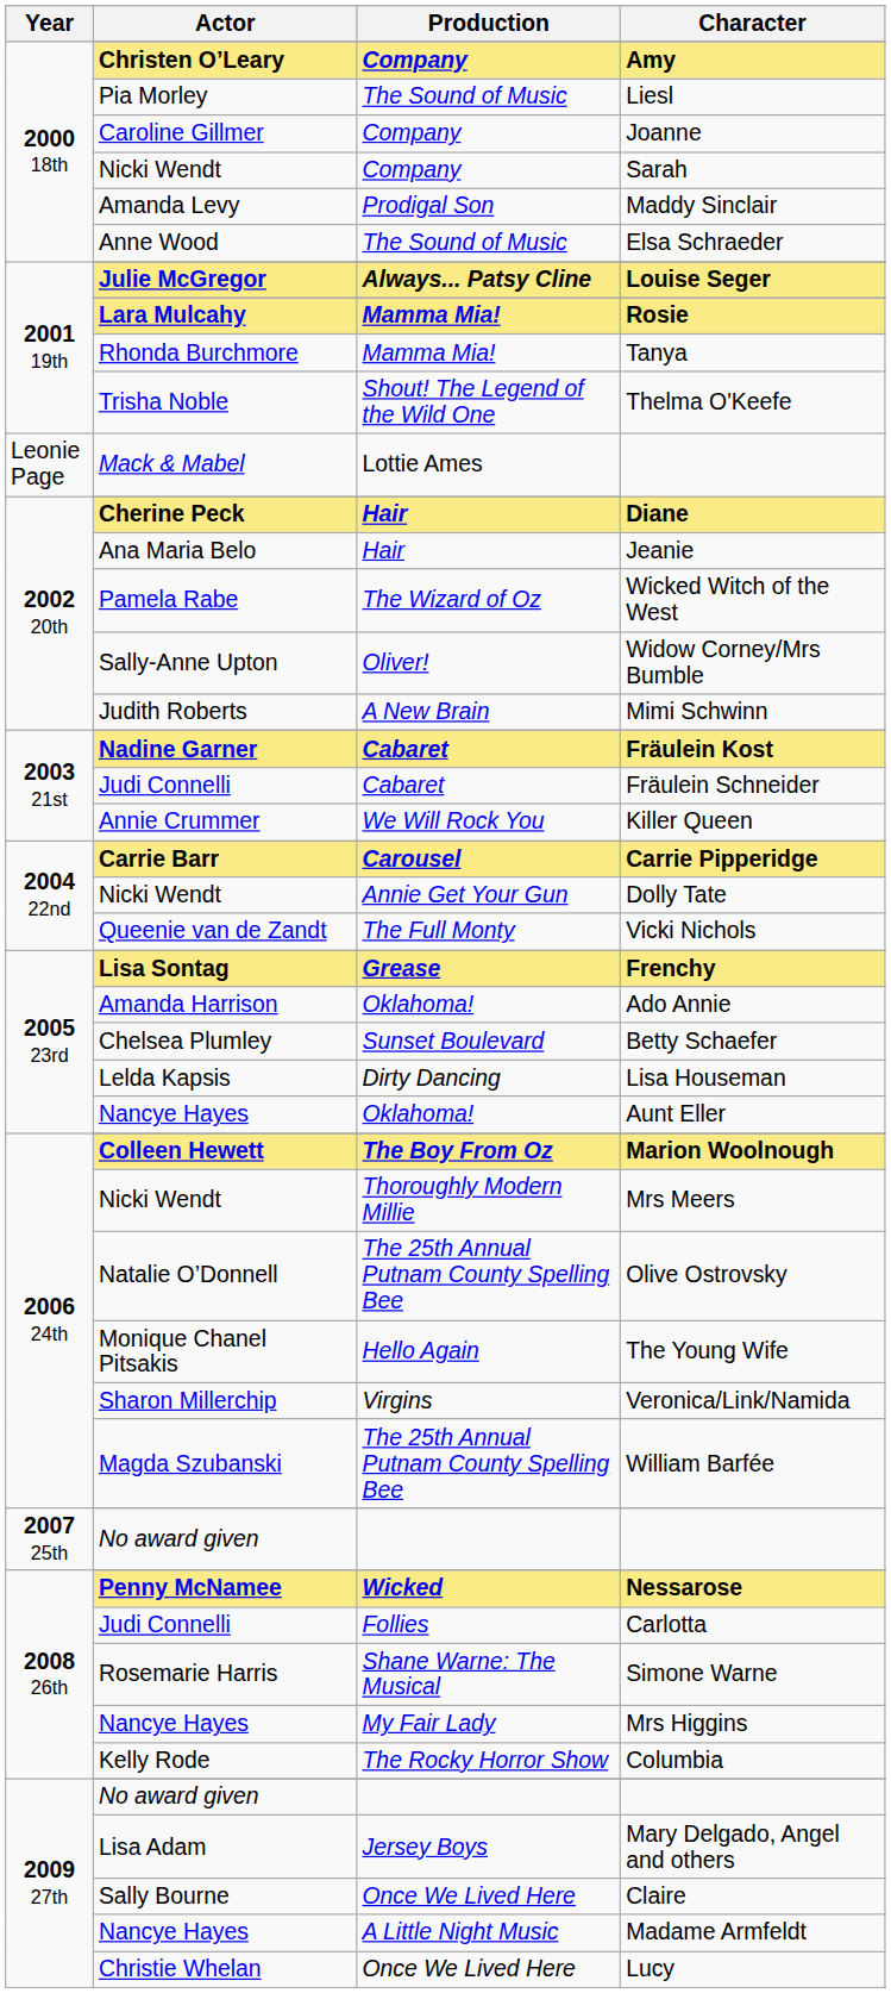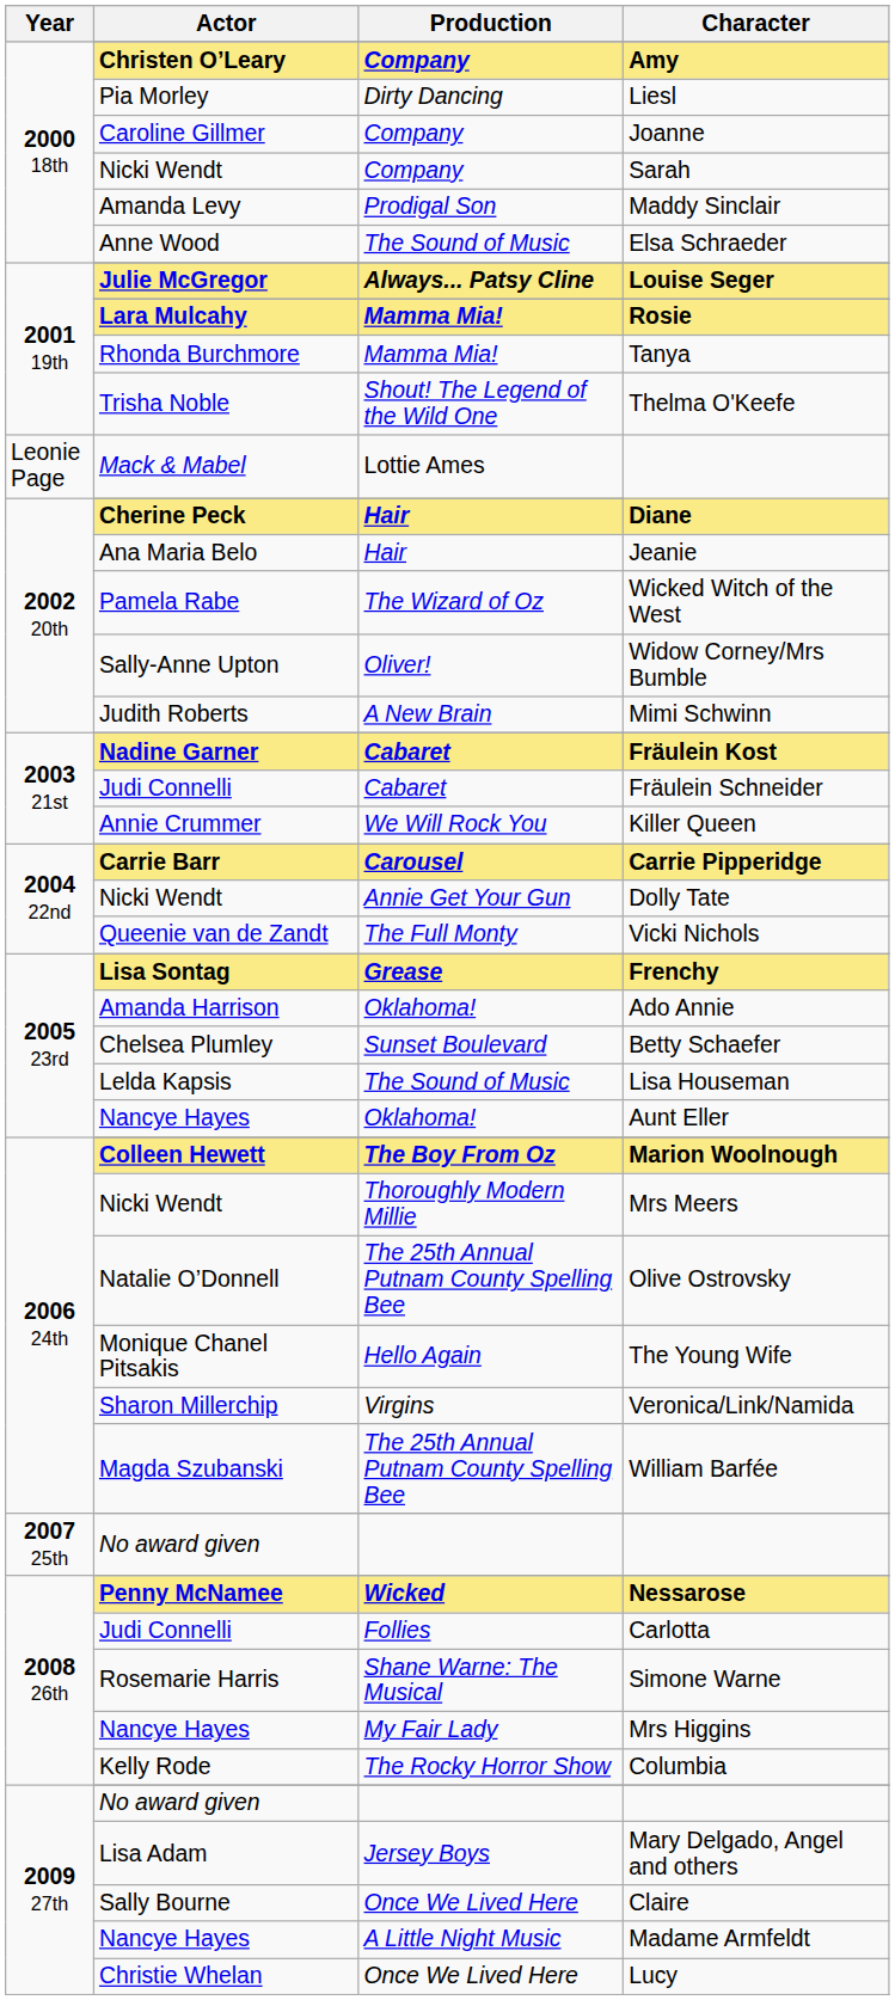 <table class="wikitable" style="width:98%;">
 <tr style="background:#bebebe;">
 <th style="width:10%;">Year</th>
 <th style="width:30%;">Actor</th>
 <th style="width:30%;">Production</th>
 <th style="width:30%;">Character</th>
 </tr>
 <tr>
 <td rowspan=7 style="text-align:center"><strong>2000</strong><br><small>18th</small></td>
 </tr>
 <tr style="background:#FAEB86">
 <td><strong>Christen O’Leary</strong></td>
 <td><strong><em><a href='#'>Company</a></em></strong></td>
 <td><strong>Amy</strong></td>
 </tr>
 <tr>
 <td>Pia Morley</td>
-<td><em><a href='#'>The Sound of Music</a></em></td>
+<td><em>Dirty Dancing</em></td>
 <td>Liesl</td>
 </tr>
 <tr>
 <td><a href='#'>Caroline Gillmer</a></td>
 <td><em><a href='#'>Company</a></em></td>
 <td>Joanne</td>
 </tr>
 <tr>
 <td>Nicki Wendt</td>
 <td><em><a href='#'>Company</a></em></td>
 <td>Sarah</td>
 </tr>
 <tr>
 <td>Amanda Levy</td>
 <td><em><a href='#'>Prodigal Son</a></em></td>
 <td>Maddy Sinclair</td>
 </tr>
 <tr>
 <td>Anne Wood</td>
 <td><em><a href='#'>The Sound of Music</a></em></td>
 <td>Elsa Schraeder</td>
 </tr>
 <tr>
 <td rowspan=6 style="text-align:center"><strong>2001</strong><br><small>19th</small></td>
 </tr>
 <tr style="background:#FAEB86">
 <td><strong><a href='#'>Julie McGregor</a></strong></td>
 <td><strong><em>Always... Patsy Cline</em></strong></td>
 <td><strong>Louise Seger</strong></td>
 </tr>
 <tr>
 </tr>
 <tr style="background:#FAEB86">
 <td><strong><a href='#'>Lara Mulcahy</a></strong></td>
 <td><strong><em><a href='#'>Mamma Mia!</a></em></strong></td>
 <td><strong>Rosie</strong></td>
 </tr>
 <tr>
 <td><a href='#'>Rhonda Burchmore</a></td>
 <td><em><a href='#'>Mamma Mia!</a></em></td>
 <td>Tanya</td>
 </tr>
 <tr>
 <td><a href='#'>Trisha Noble</a></td>
 <td><em><a href='#'>Shout! The Legend of the Wild One</a></em></td>
 <td>Thelma O'Keefe</td>
 </tr>
 <tr>
 <td>Leonie Page</td>
 <td><em><a href='#'>Mack & Mabel</a></em></td>
 <td>Lottie Ames</td>
 </tr>
 <tr>
 <td rowspan=6 style="text-align:center"><strong>2002</strong><br><small>20th</small></td>
 </tr>
 <tr style="background:#FAEB86">
 <td><strong>Cherine Peck</strong></td>
 <td><strong><em><a href='#'>Hair</a></em></strong></td>
 <td><strong>Diane</strong></td>
 </tr>
 <tr>
 <td>Ana Maria Belo</td>
 <td><em><a href='#'>Hair</a></em></td>
 <td>Jeanie</td>
 </tr>
 <tr>
 <td><a href='#'>Pamela Rabe</a></td>
 <td><em><a href='#'>The Wizard of Oz</a></em></td>
 <td>Wicked Witch of the West</td>
 </tr>
 <tr>
 <td>Sally-Anne Upton</td>
 <td><em><a href='#'>Oliver!</a></em></td>
 <td>Widow Corney/Mrs Bumble</td>
 </tr>
 <tr>
 <td>Judith Roberts</td>
 <td><em><a href='#'>A New Brain</a></em></td>
 <td>Mimi Schwinn</td>
 </tr>
 <tr>
 <td rowspan=4 style="text-align:center"><strong>2003</strong><br><small>21st</small></td>
 </tr>
 <tr style="background:#FAEB86">
 <td><strong><a href='#'>Nadine Garner</a></strong></td>
 <td><strong><em><a href='#'>Cabaret</a></em></strong></td>
 <td><strong>Fräulein Kost</strong></td>
 </tr>
 <tr>
 <td><a href='#'>Judi Connelli</a></td>
 <td><em><a href='#'>Cabaret</a></em></td>
 <td>Fräulein Schneider</td>
 </tr>
 <tr>
 <td><a href='#'>Annie Crummer</a></td>
 <td><em><a href='#'>We Will Rock You</a></em></td>
 <td>Killer Queen</td>
 </tr>
 <tr>
 <td rowspan=4 style="text-align:center"><strong>2004</strong><br><small>22nd</small></td>
 </tr>
 <tr style="background:#FAEB86">
 <td><strong>Carrie Barr</strong></td>
 <td><strong><em><a href='#'>Carousel</a></em></strong></td>
 <td><strong>Carrie Pipperidge</strong></td>
 </tr>
 <tr>
 <td>Nicki Wendt</td>
 <td><em><a href='#'>Annie Get Your Gun</a></em></td>
 <td>Dolly Tate</td>
 </tr>
 <tr>
 <td><a href='#'>Queenie van de Zandt</a></td>
 <td><em><a href='#'>The Full Monty</a></em></td>
 <td>Vicki Nichols</td>
 </tr>
 <tr>
 <td rowspan=6 style="text-align:center"><strong>2005</strong><br><small>23rd</small></td>
 </tr>
 <tr style="background:#FAEB86">
 <td><strong>Lisa Sontag</strong></td>
 <td><strong><em><a href='#'>Grease</a></em></strong></td>
 <td><strong>Frenchy</strong></td>
 </tr>
 <tr>
 <td><a href='#'>Amanda Harrison</a></td>
 <td><em><a href='#'>Oklahoma!</a></em></td>
 <td>Ado Annie</td>
 </tr>
 <tr>
 <td>Chelsea Plumley</td>
 <td><em><a href='#'>Sunset Boulevard</a></em></td>
 <td>Betty Schaefer</td>
 </tr>
 <tr>
 <td>Lelda Kapsis</td>
-<td><em>Dirty Dancing</em></td>
+<td><em><a href='#'>The Sound of Music</a></em></td>
 <td>Lisa Houseman</td>
 </tr>
 <tr>
 <td><a href='#'>Nancye Hayes</a></td>
 <td><em><a href='#'>Oklahoma!</a></em></td>
 <td>Aunt Eller</td>
 </tr>
 <tr>
 <td rowspan=7 style="text-align:center"><strong>2006</strong><br><small>24th</small></td>
 </tr>
 <tr style="background:#FAEB86">
 <td><strong><a href='#'>Colleen Hewett</a></strong></td>
 <td><strong><em><a href='#'>The Boy From Oz</a></em></strong></td>
 <td><strong>Marion Woolnough</strong></td>
 </tr>
 <tr>
 <td>Nicki Wendt</td>
 <td><em><a href='#'>Thoroughly Modern Millie</a></em></td>
 <td>Mrs Meers</td>
 </tr>
 <tr>
 <td>Natalie O’Donnell</td>
 <td><em><a href='#'>The 25th Annual Putnam County Spelling Bee</a></em></td>
 <td>Olive Ostrovsky</td>
 </tr>
 <tr>
 <td>Monique Chanel Pitsakis</td>
 <td><em><a href='#'>Hello Again</a></em></td>
 <td>The Young Wife</td>
 </tr>
 <tr>
 <td><a href='#'>Sharon Millerchip</a></td>
 <td><em>Virgins</em></td>
 <td>Veronica/Link/Namida</td>
 </tr>
 <tr>
 <td><a href='#'>Magda Szubanski</a></td>
 <td><em><a href='#'>The 25th Annual Putnam County Spelling Bee</a></em></td>
 <td>William Barfée</td>
 </tr>
 <tr>
 <td rowspan=2 style="text-align:center"><strong>2007</strong><br><small>25th</small></td>
 </tr>
 <tr>
 <td><em>No award given</em></td>
 <td></td>
 <td></td>
 </tr>
 <tr>
 <td rowspan=6 style="text-align:center"><strong>2008</strong><br><small>26th</small></td>
 </tr>
 <tr style="background:#FAEB86">
 <td><strong><a href='#'>Penny McNamee</a></strong></td>
 <td><strong><em><a href='#'>Wicked</a></em></strong></td>
 <td><strong>Nessarose</strong></td>
 </tr>
 <tr>
 <td><a href='#'>Judi Connelli</a></td>
 <td><em><a href='#'>Follies</a></em></td>
 <td>Carlotta</td>
 </tr>
 <tr>
 <td>Rosemarie Harris</td>
 <td><em><a href='#'>Shane Warne: The Musical</a></em></td>
 <td>Simone Warne</td>
 </tr>
 <tr>
 <td><a href='#'>Nancye Hayes</a></td>
 <td><em><a href='#'>My Fair Lady</a></em></td>
 <td>Mrs Higgins</td>
 </tr>
 <tr>
 <td>Kelly Rode</td>
 <td><em><a href='#'>The Rocky Horror Show</a></em></td>
 <td>Columbia</td>
 </tr>
 <tr>
 <td rowspan=6 style="text-align:center"><strong>2009</strong><br><small>27th</small></td>
 </tr>
 <tr>
 <td><em>No award given</em></td>
 <td></td>
 <td></td>
 </tr>
 <tr>
 <td>Lisa Adam</td>
 <td><em><a href='#'>Jersey Boys</a></em></td>
 <td>Mary Delgado, Angel and others</td>
 </tr>
 <tr>
 <td>Sally Bourne</td>
 <td><em><a href='#'>Once We Lived Here</a></em></td>
 <td>Claire</td>
 </tr>
 <tr>
 <td><a href='#'>Nancye Hayes</a></td>
 <td><em><a href='#'>A Little Night Music</a></em></td>
 <td>Madame Armfeldt</td>
 </tr>
 <tr>
 <td><a href='#'>Christie Whelan</a></td>
 <td><em>Once We Lived Here</em></td>
 <td>Lucy</td>
 </tr>
 <tr>
 </tr>
 </table>
